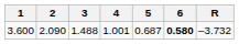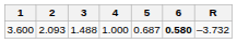 <table class=wikitable>
 <tr>
 <th>1</th>
 <th>2</th>
 <th>3</th>
 <th>4</th>
 <th>5</th>
 <th>6</th>
 <th>R</th>
 </tr>
 <tr>
 <td>3.600</td>
-<td>2.090</td>
+<td>2.093</td>
 <td>1.488</td>
-<td>1.001</td>
+<td>1.000</td>
 <td>0.687</td>
 <td><strong>0.580</strong></td>
 <td>–3.732</td>
 </tr>
 </table>
